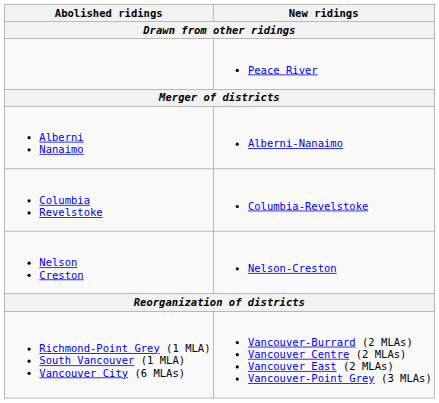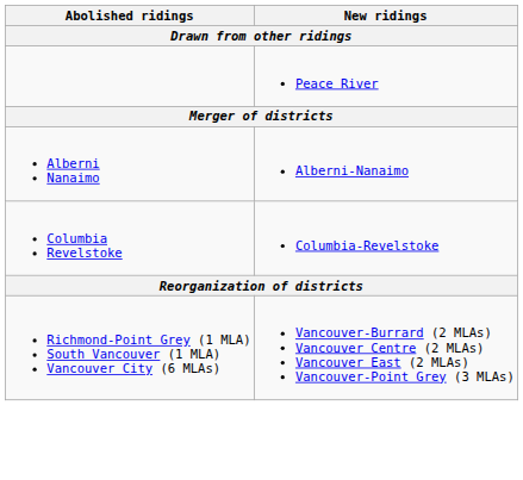 <table class="wikitable">
 <tr>
 <th>Abolished ridings</th>
 <th>New ridings</th>
 </tr>
 <tr>
 <th colspan="2"><em>Drawn from other ridings</em></th>
 </tr>
 <tr>
 <td></td>
 <td><br><ul><li><a href='#'>Peace River</a></li></ul></td>
 </tr>
 <tr>
 <th colspan="2"><em>Merger of districts</em></th>
 </tr>
 <tr>
 <td><br><ul><li><a href='#'>Alberni</a></li><li><a href='#'>Nanaimo</a></li></ul></td>
 <td><br><ul><li><a href='#'>Alberni-Nanaimo</a></li></ul></td>
 </tr>
 <tr>
 <td><br><ul><li><a href='#'>Columbia</a></li><li><a href='#'>Revelstoke</a></li></ul></td>
 <td><br><ul><li><a href='#'>Columbia-Revelstoke</a></li></ul></td>
 </tr>
 <tr>
-<td><br><ul><li><a href='#'>Nelson</a></li><li><a href='#'>Creston</a></li></ul></td>
-<td><br><ul><li><a href='#'>Nelson-Creston</a></li></ul></td>
-</tr>
-<tr>
 <th colspan="2"><em>Reorganization of districts</em></th>
 </tr>
 <tr>
 <td><br><ul><li><a href='#'>Richmond-Point Grey</a> (1 MLA)</li><li><a href='#'>South Vancouver</a> (1 MLA)</li><li><a href='#'>Vancouver City</a> (6 MLAs)</li></ul></td>
 <td><br><ul><li><a href='#'>Vancouver-Burrard</a> (2 MLAs)</li><li><a href='#'>Vancouver Centre</a> (2 MLAs)</li><li><a href='#'>Vancouver East</a> (2 MLAs)</li><li><a href='#'>Vancouver-Point Grey</a> (3 MLAs)</li></ul></td>
 </tr>
 </table>
